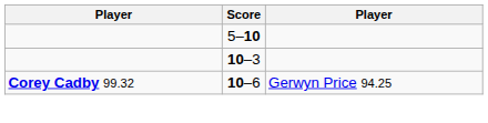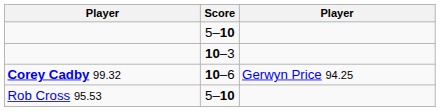 <table class="wikitable">
 <tr style="font-size:10pt;font-weight:bold">
 <th width=230>Player</th>
 <th width=40>Score</th>
 <th width=230>Player</th>
 </tr>
 <tr>
 <td></td>
 <td align=center>5–<strong>10</strong></td>
 <td></td>
 </tr>
 <tr>
 <td></td>
 <td align=center><strong>10</strong>–3</td>
 <td></td>
 </tr>
 <tr>
 <td> <strong><a href='#'>Corey Cadby</a></strong> <small><span>99.32</span></small></td>
 <td align=center><strong>10</strong>–6</td>
 <td> <a href='#'>Gerwyn Price</a> <small><span>94.25</span></small></td>
 </tr>
+<tr>
+<td> <a href='#'>Rob Cross</a> <small><span>95.53</span></small></td>
+<td align=center>5–<strong>10</strong></td>
+<td></td>
+</tr>
 </table>
